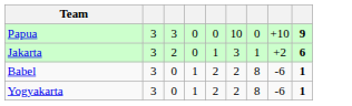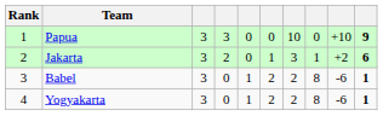 <table class="wikitable" style="text-align:center">
 <tr>
+<th width="30">Rank</th>
 <th width="175">Team</th>
 <th width="20"></th>
 <th width="20"></th>
 <th width="20"></th>
 <th width="20"></th>
 <th width="20"></th>
 <th width="20"></th>
 <th width="20"></th>
 <th width="20"></th>
 </tr>
 <tr bgcolor="#ccffcc">
+<td>1</td>
 <td align=left><a href='#'>Papua</a></td>
 <td>3</td>
 <td>3</td>
 <td>0</td>
 <td>0</td>
 <td>10</td>
 <td>0</td>
 <td>+10</td>
 <td><strong>9</strong></td>
 </tr>
 <tr bgcolor="#ccffcc">
+<td>2</td>
 <td align=left><a href='#'>Jakarta</a></td>
 <td>3</td>
 <td>2</td>
 <td>0</td>
 <td>1</td>
 <td>3</td>
 <td>1</td>
 <td>+2</td>
 <td><strong>6</strong></td>
 </tr>
 <tr>
+<td>3</td>
 <td align=left><a href='#'>Babel</a></td>
 <td>3</td>
 <td>0</td>
 <td>1</td>
 <td>2</td>
 <td>2</td>
 <td>8</td>
 <td>-6</td>
 <td><strong>1</strong></td>
 </tr>
 <tr>
+<td>4</td>
 <td align=left><a href='#'>Yogyakarta</a></td>
 <td>3</td>
 <td>0</td>
 <td>1</td>
 <td>2</td>
 <td>2</td>
 <td>8</td>
 <td>-6</td>
 <td><strong>1</strong></td>
 </tr>
 </table>
